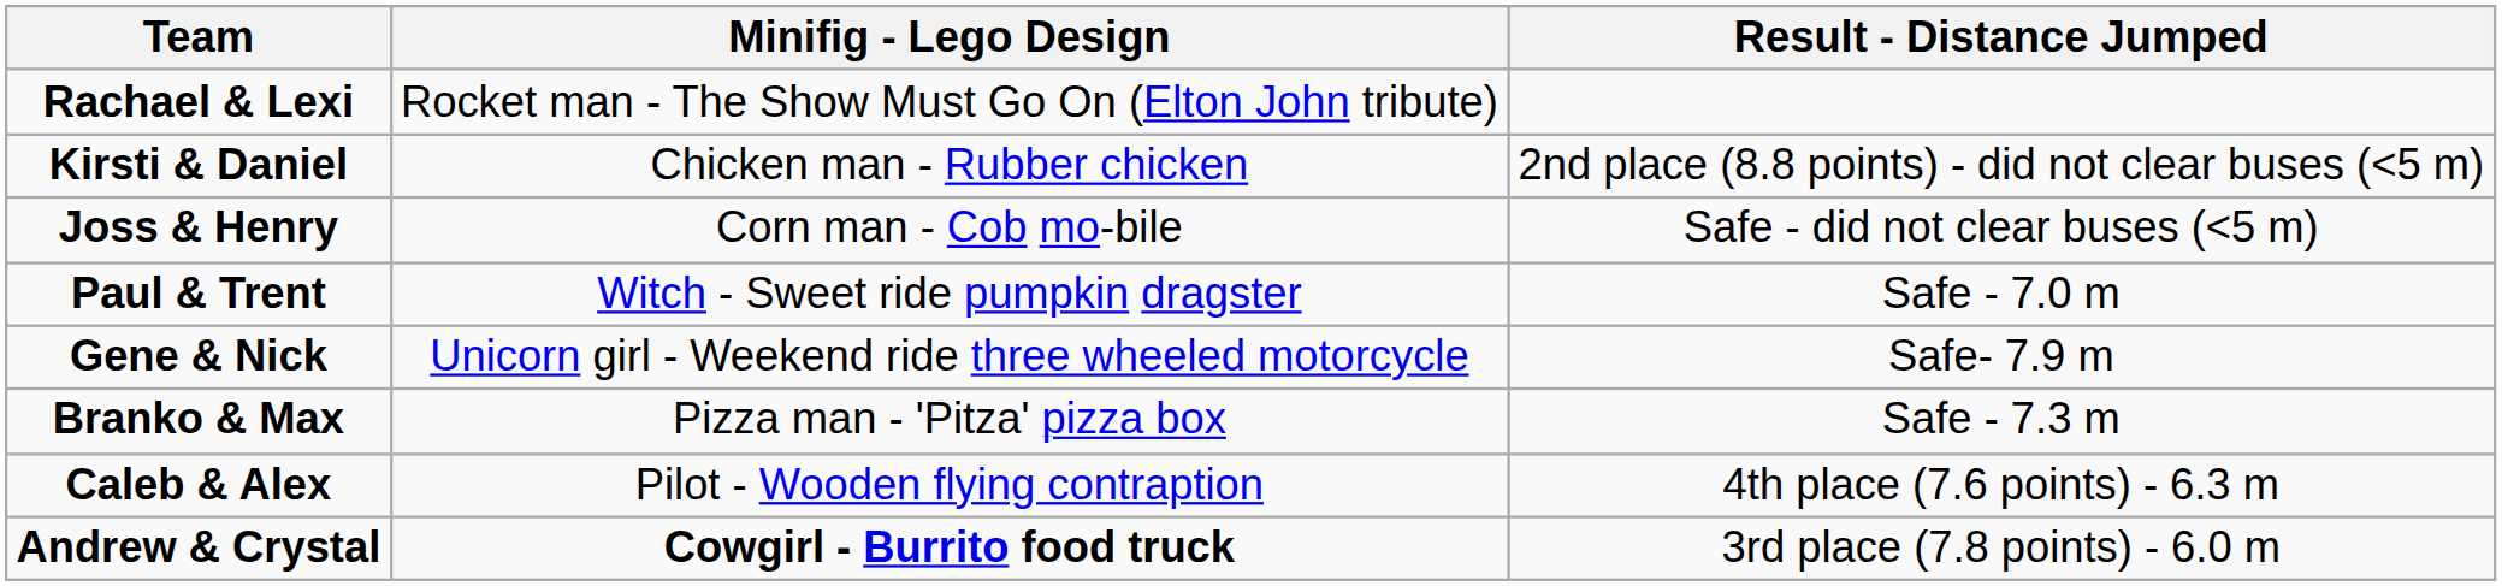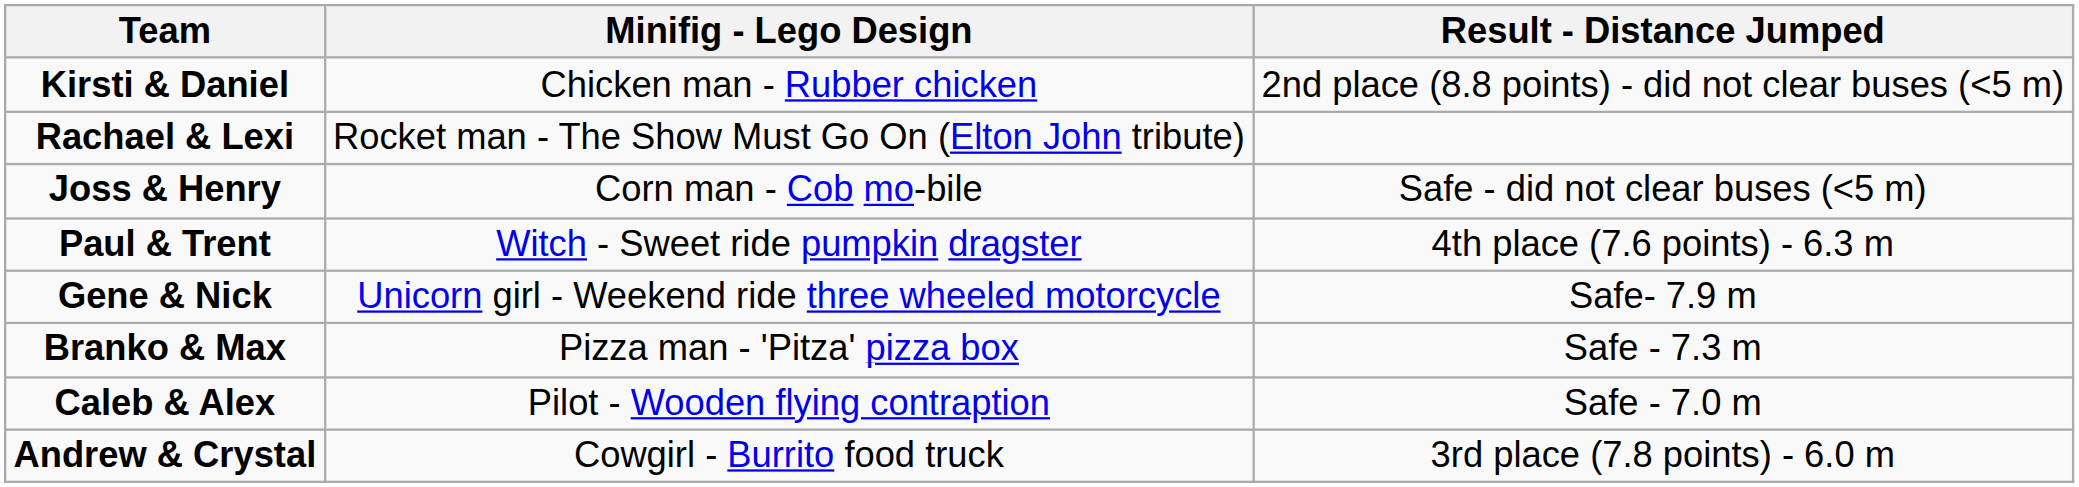 <table class="wikitable plainrowheaders" style="text-align: center; line-height:16px;">
 <tr>
 <th scope="col">Team</th>
 <th scope="col">Minifig - Lego Design</th>
 <th scope="col">Result - Distance Jumped</th>
 </tr>
 <tr>
+<td><strong>Kirsti & Daniel</strong></td>
+<td>Chicken man - <a href='#'>Rubber chicken</a></td>
+<td>2nd place (8.8 points) - did not clear buses (<5 m)</td>
+</tr>
+<tr>
 <td><strong>Rachael & Lexi</strong></td>
 <td>Rocket man - The Show Must Go On (<a href='#'>Elton John</a> tribute)</td>
 <td></td>
-</tr>
-<tr>
-<td><strong>Kirsti & Daniel</strong></td>
-<td>Chicken man - <a href='#'>Rubber chicken</a></td>
-<td>2nd place (8.8 points) - did not clear buses (<5 m)</td>
 </tr>
 <tr>
 <td><strong>Joss & Henry</strong></td>
 <td>Corn man - <a href='#'>Cob</a> <a href='#'>mo</a>-bile</td>
 <td>Safe - did not clear buses (<5 m)</td>
 </tr>
 <tr>
 <td><strong>Paul & Trent</strong></td>
 <td><a href='#'>Witch</a> - Sweet ride <a href='#'>pumpkin</a> <a href='#'>dragster</a></td>
-<td>Safe - 7.0 m</td>
+<td>4th place (7.6 points) - 6.3 m</td>
 </tr>
 <tr>
 <td><strong>Gene & Nick</strong></td>
 <td><a href='#'>Unicorn</a> girl - Weekend ride <a href='#'>three wheeled motorcycle</a></td>
 <td>Safe- 7.9 m</td>
 </tr>
 <tr>
 <td><strong>Branko & Max</strong></td>
 <td>Pizza man - 'Pitza' <a href='#'>pizza box</a></td>
 <td>Safe - 7.3 m</td>
 </tr>
 <tr>
 <td><strong>Caleb & Alex</strong></td>
 <td>Pilot - <a href='#'>Wooden flying contraption</a></td>
-<td>4th place (7.6 points) - 6.3 m</td>
+<td>Safe - 7.0 m</td>
 </tr>
 <tr>
 <td><strong>Andrew & Crystal</strong></td>
-<td><strong>Cowgirl - <a href='#'>Burrito</a> food truck</strong></td>
+<td>Cowgirl - <a href='#'>Burrito</a> food truck</td>
 <td>3rd place (7.8 points) - 6.0 m</td>
 </tr>
 </table>
